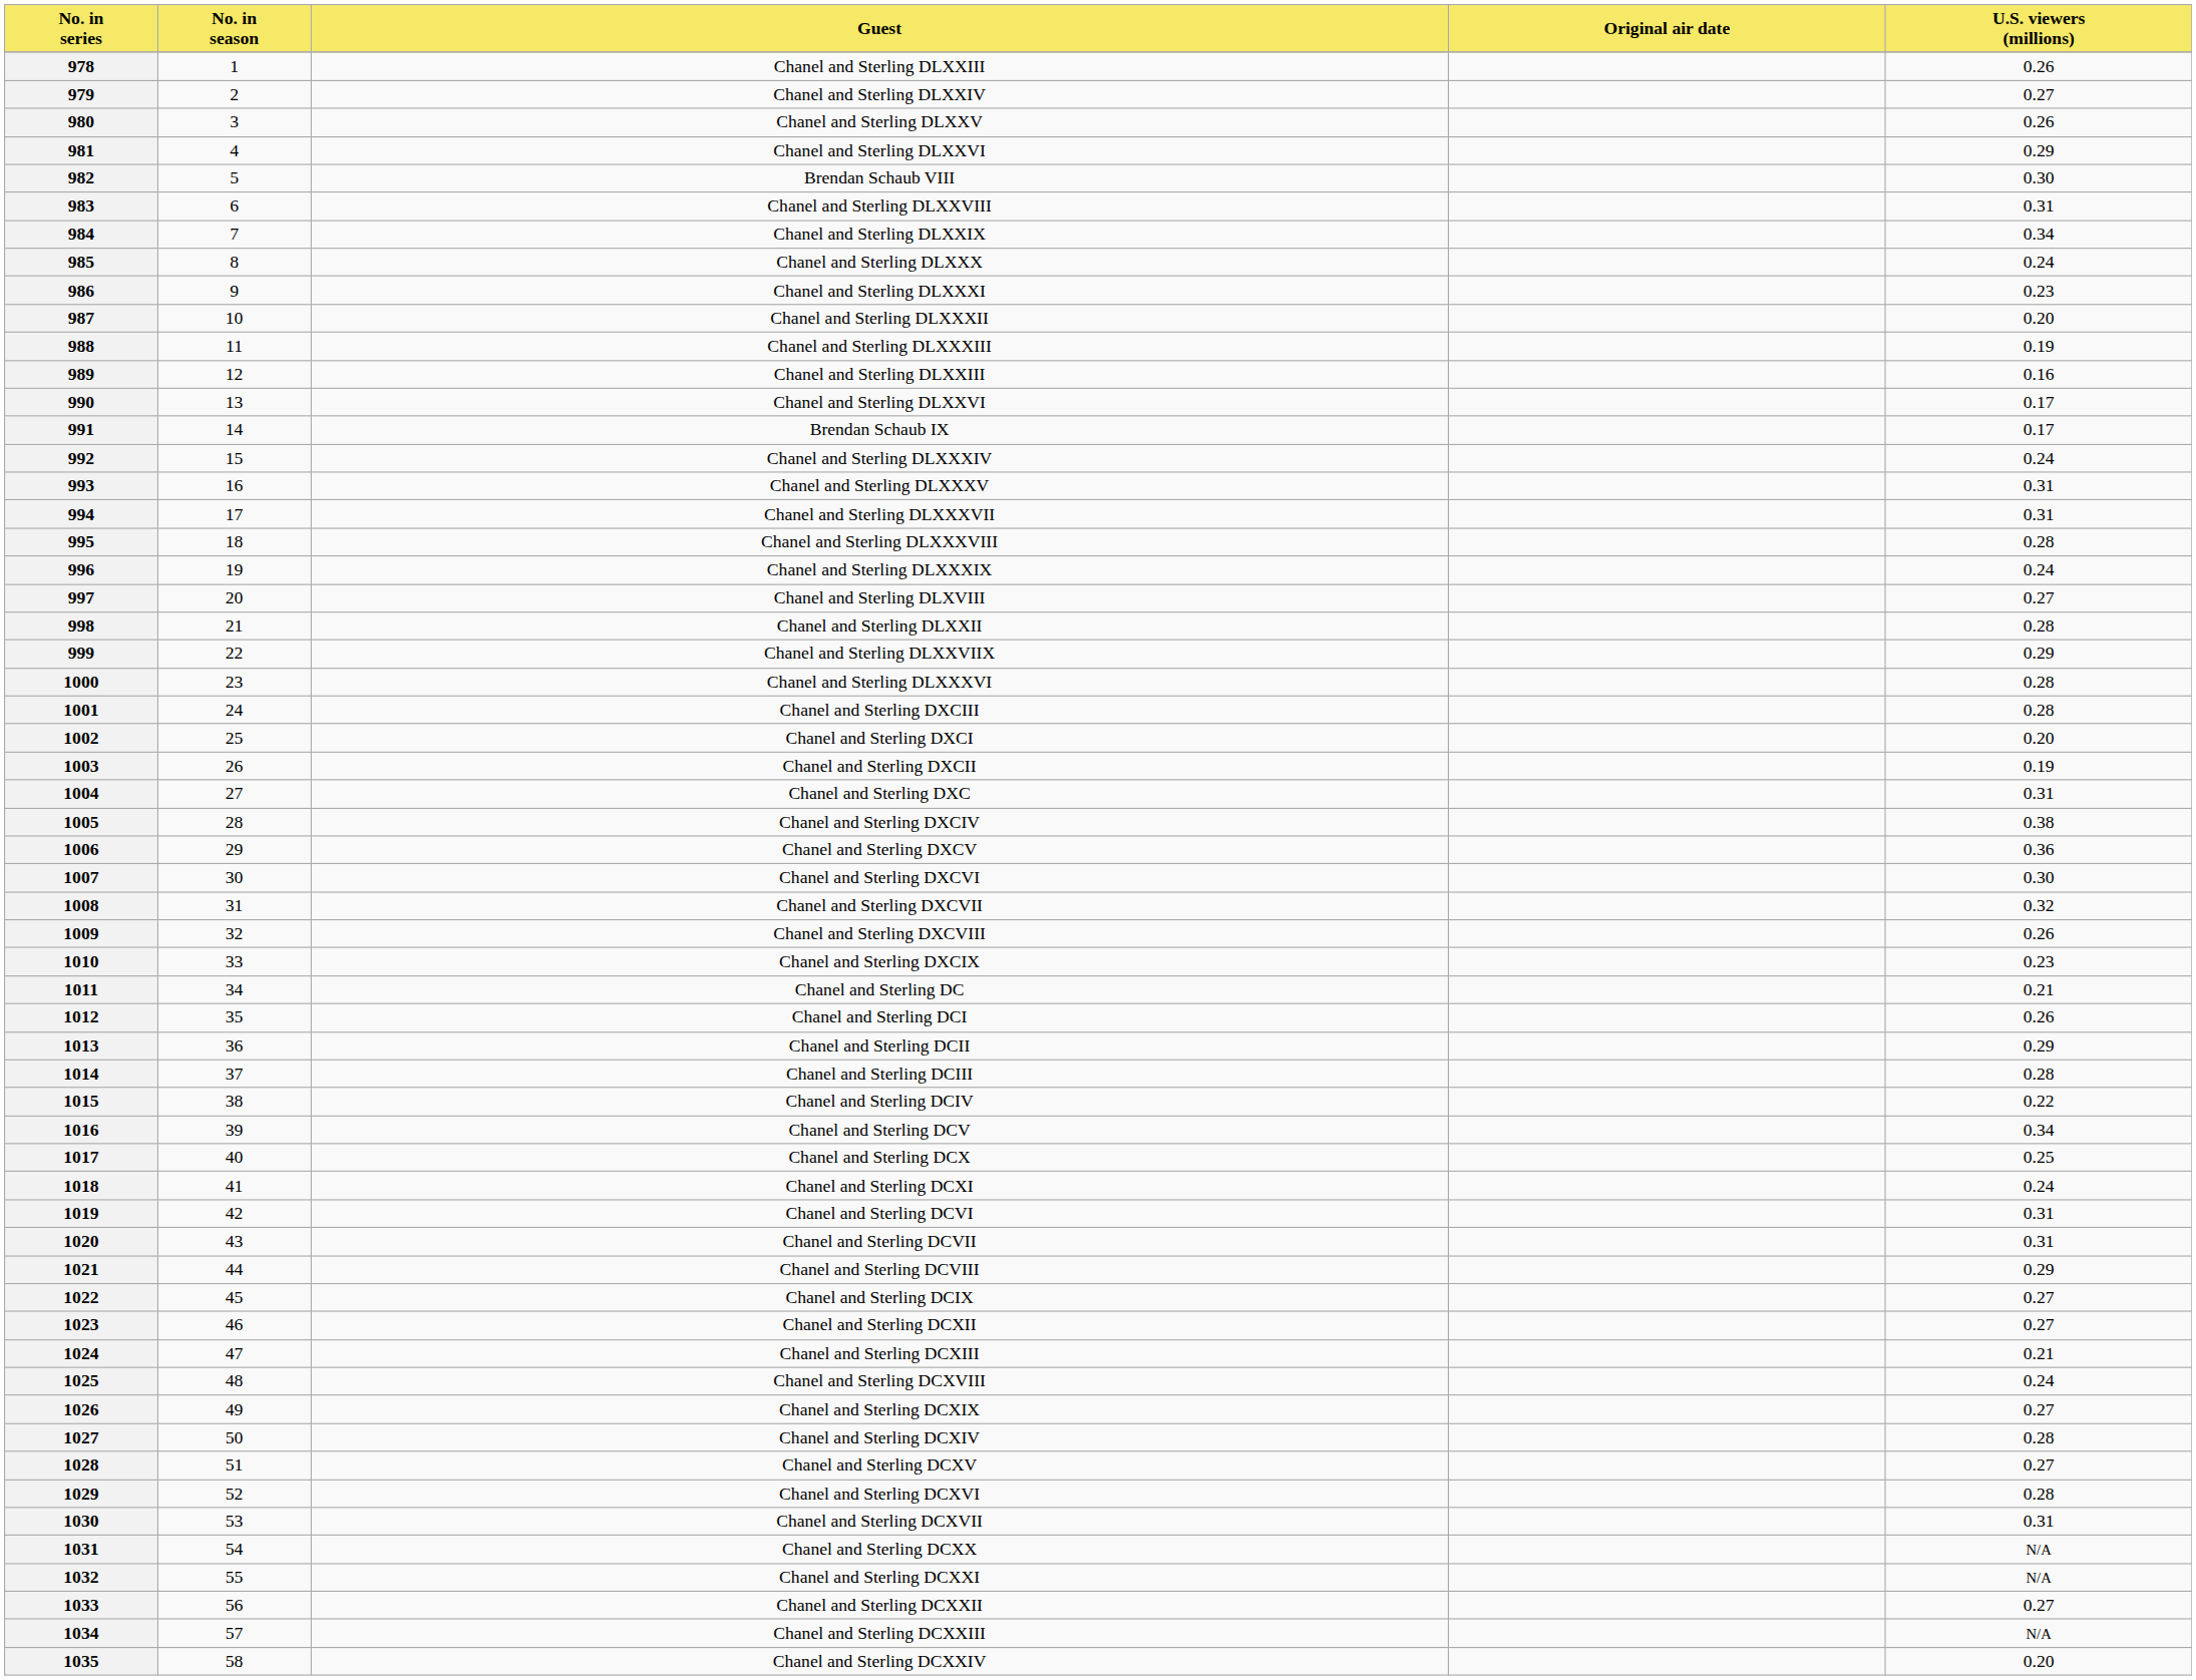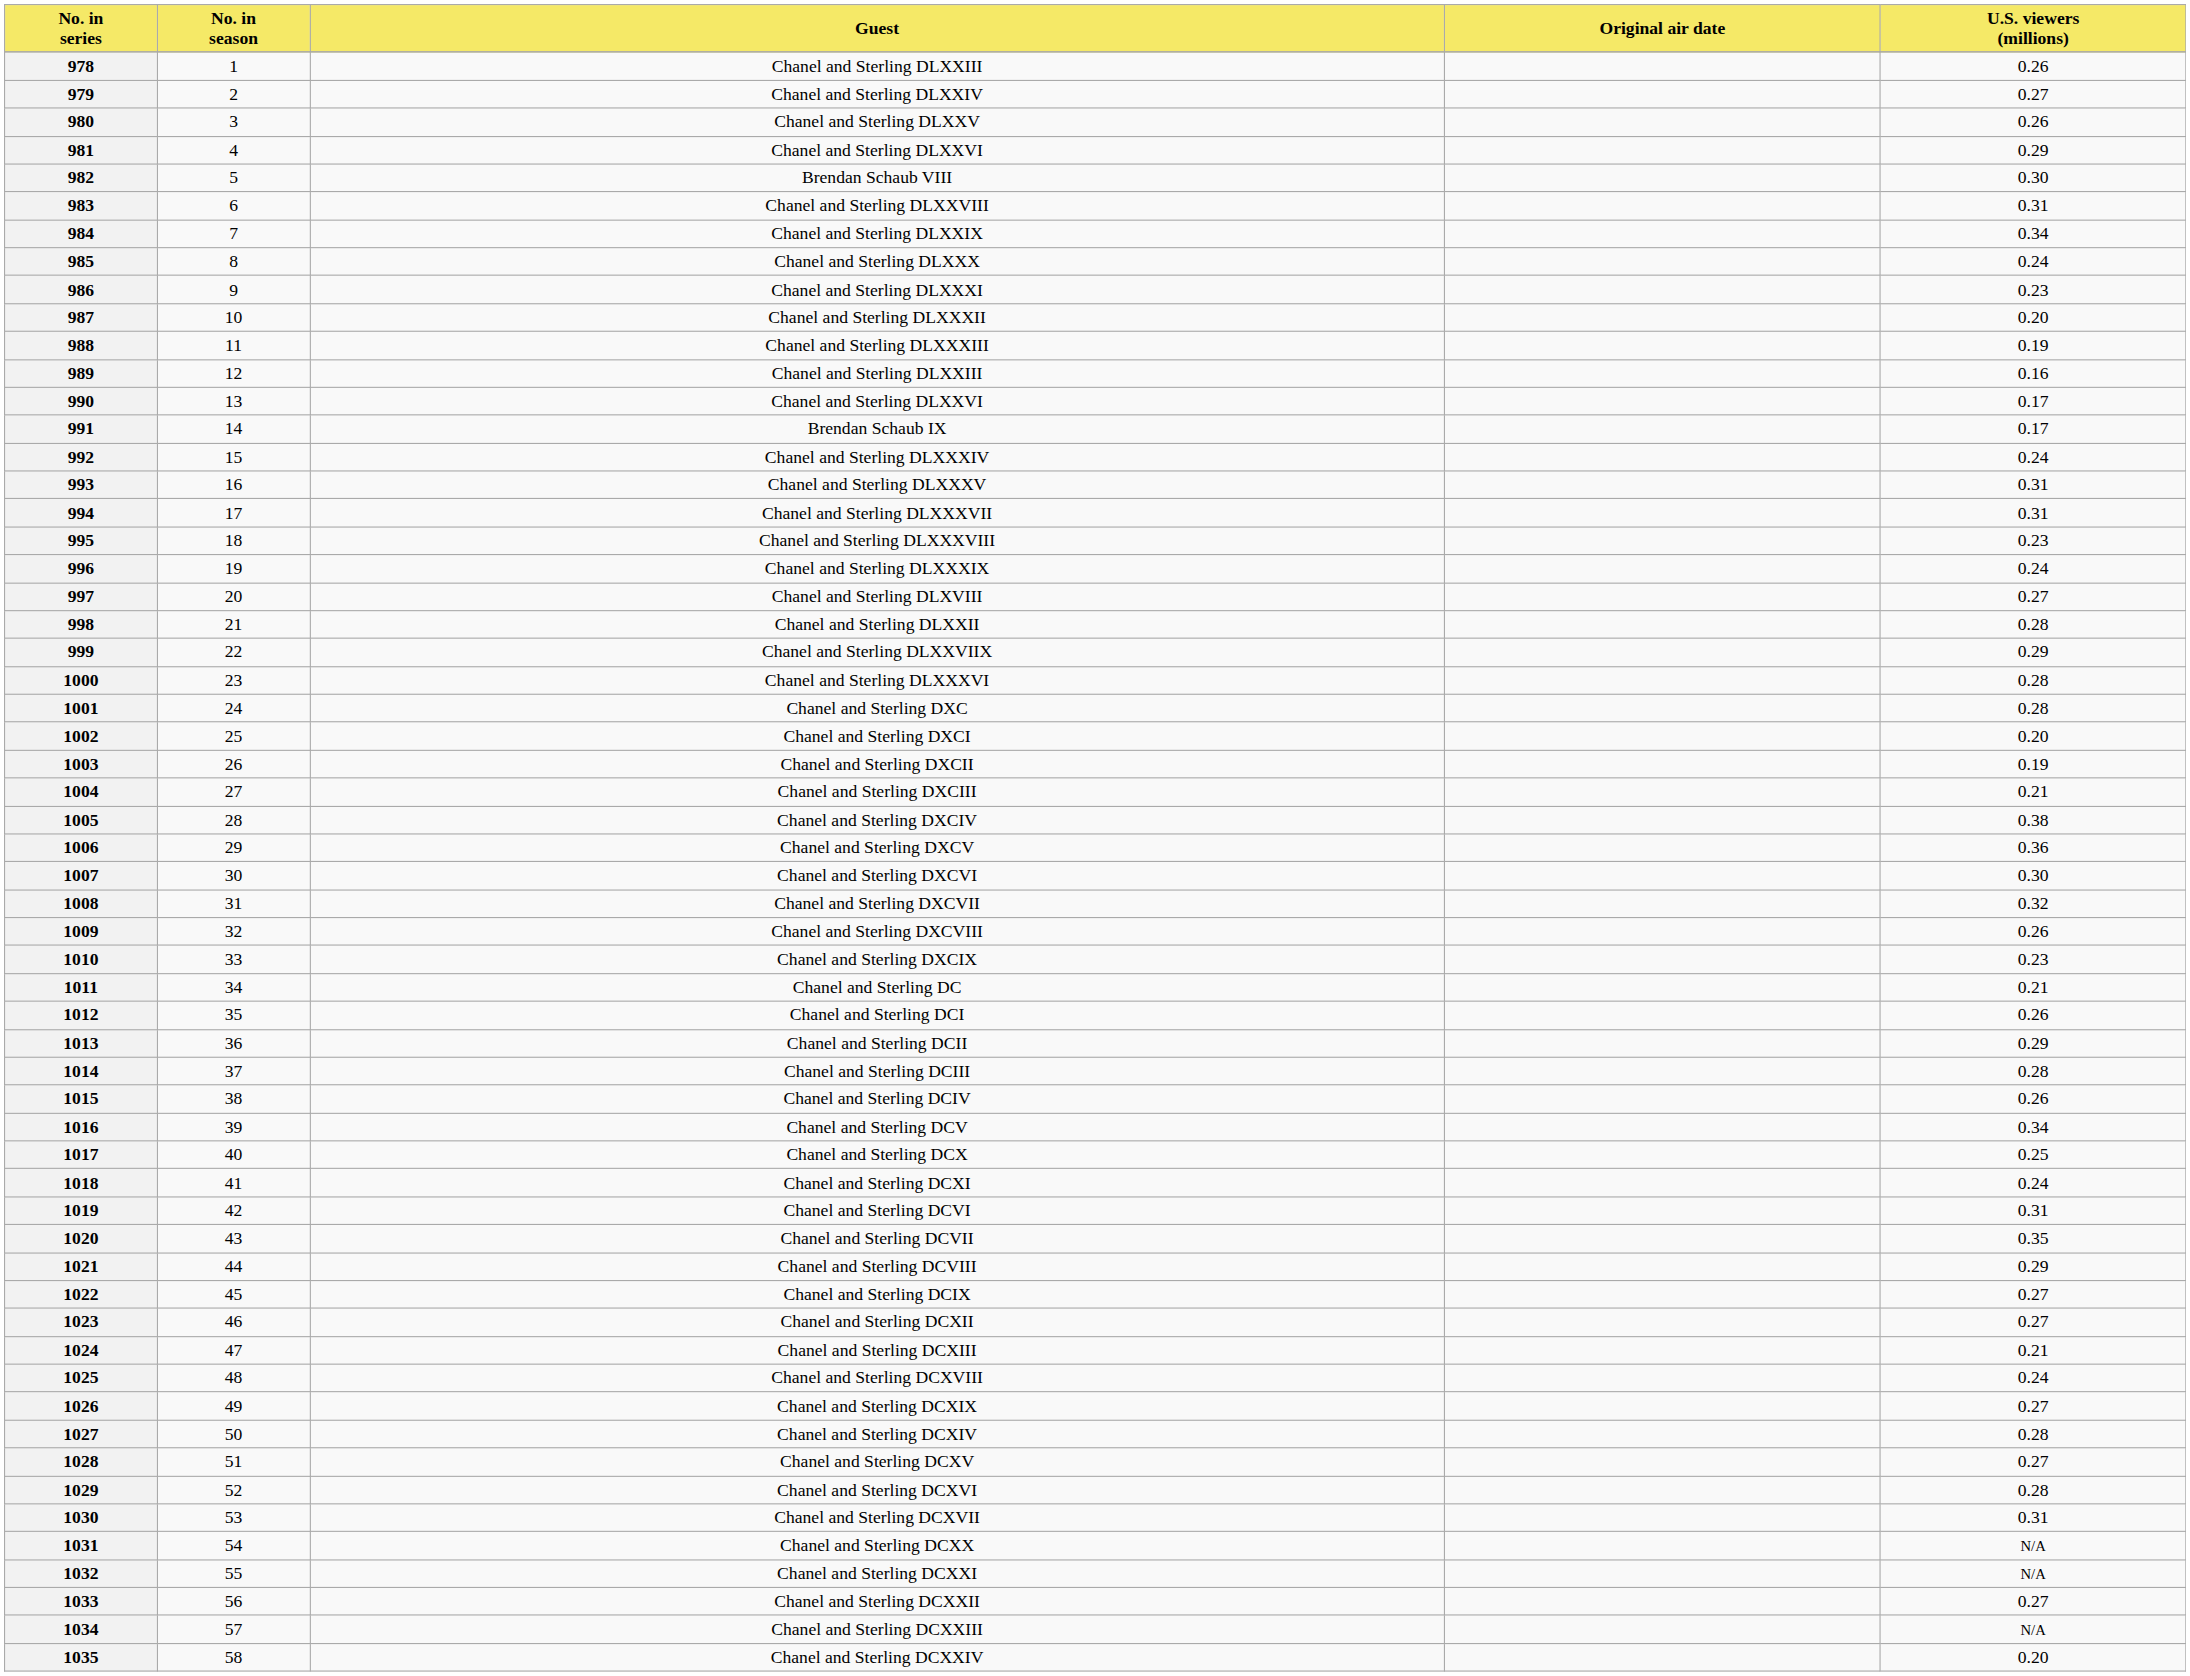 <table class="wikitable plainrowheaders" style="width:100%;text-align: center">
 <tr>
 <th scope="col" style="background-color: #F5E967; color: #000000;" width=7%>No. in<br>series</th>
 <th scope="col" style="background-color: #F5E967; color: #000000;" width=7%>No. in<br>season</th>
 <th scope="col" style="background-color: #F5E967; color: #000000;">Guest</th>
 <th scope="col" style="background-color: #F5E967; color: #000000;" width=20%>Original air date</th>
 <th scope="col" style="background-color: #F5E967; color: #000000;" width=14%>U.S. viewers<br>(millions)</th>
 </tr>
 <tr>
 </tr>
 <tr>
 <th>978</th>
 <td>1</td>
 <td>Chanel and Sterling DLXXIII</td>
 <td></td>
 <td>0.26</td>
 </tr>
 <tr>
 <th>979</th>
 <td>2</td>
 <td>Chanel and Sterling DLXXIV</td>
 <td></td>
 <td>0.27</td>
 </tr>
 <tr>
 <th>980</th>
 <td>3</td>
 <td>Chanel and Sterling DLXXV</td>
 <td></td>
 <td>0.26</td>
 </tr>
 <tr>
 <th>981</th>
 <td>4</td>
 <td>Chanel and Sterling DLXXVI</td>
 <td></td>
 <td>0.29</td>
 </tr>
 <tr>
 <th>982</th>
 <td>5</td>
 <td>Brendan Schaub VIII</td>
 <td></td>
 <td>0.30</td>
 </tr>
 <tr>
 <th>983</th>
 <td>6</td>
 <td>Chanel and Sterling DLXXVIII</td>
 <td></td>
 <td>0.31</td>
 </tr>
 <tr>
 <th>984</th>
 <td>7</td>
 <td>Chanel and Sterling DLXXIX</td>
 <td></td>
 <td>0.34</td>
 </tr>
 <tr>
 <th>985</th>
 <td>8</td>
 <td>Chanel and Sterling DLXXX</td>
 <td></td>
 <td>0.24</td>
 </tr>
 <tr>
 <th>986</th>
 <td>9</td>
 <td>Chanel and Sterling DLXXXI</td>
 <td></td>
 <td>0.23</td>
 </tr>
 <tr>
 <th>987</th>
 <td>10</td>
 <td>Chanel and Sterling DLXXXII</td>
 <td></td>
 <td>0.20</td>
 </tr>
 <tr>
 <th>988</th>
 <td>11</td>
 <td>Chanel and Sterling DLXXXIII</td>
 <td></td>
 <td>0.19</td>
 </tr>
 <tr>
 <th>989</th>
 <td>12</td>
 <td>Chanel and Sterling DLXXIII</td>
 <td></td>
 <td>0.16</td>
 </tr>
 <tr>
 <th>990</th>
 <td>13</td>
 <td>Chanel and Sterling DLXXVI</td>
 <td></td>
 <td>0.17</td>
 </tr>
 <tr>
 <th>991</th>
 <td>14</td>
 <td>Brendan Schaub IX</td>
 <td></td>
 <td>0.17</td>
 </tr>
 <tr>
 <th>992</th>
 <td>15</td>
 <td>Chanel and Sterling DLXXXIV</td>
 <td></td>
 <td>0.24</td>
 </tr>
 <tr>
 <th>993</th>
 <td>16</td>
 <td>Chanel and Sterling DLXXXV</td>
 <td></td>
 <td>0.31</td>
 </tr>
 <tr>
 <th>994</th>
 <td>17</td>
 <td>Chanel and Sterling DLXXXVII</td>
 <td></td>
 <td>0.31</td>
 </tr>
 <tr>
 <th>995</th>
 <td>18</td>
 <td>Chanel and Sterling DLXXXVIII</td>
 <td></td>
-<td>0.28</td>
+<td>0.23</td>
 </tr>
 <tr>
 <th>996</th>
 <td>19</td>
 <td>Chanel and Sterling DLXXXIX</td>
 <td></td>
 <td>0.24</td>
 </tr>
 <tr>
 <th>997</th>
 <td>20</td>
 <td>Chanel and Sterling DLXVIII</td>
 <td></td>
 <td>0.27</td>
 </tr>
 <tr>
 <th>998</th>
 <td>21</td>
 <td>Chanel and Sterling DLXXII</td>
 <td></td>
 <td>0.28</td>
 </tr>
 <tr>
 <th>999</th>
 <td>22</td>
 <td>Chanel and Sterling DLXXVIIX</td>
 <td></td>
 <td>0.29</td>
 </tr>
 <tr>
 <th>1000</th>
 <td>23</td>
 <td>Chanel and Sterling DLXXXVI</td>
 <td></td>
 <td>0.28</td>
 </tr>
 <tr>
 <th>1001</th>
 <td>24</td>
-<td>Chanel and Sterling DXCIII</td>
+<td>Chanel and Sterling DXC</td>
 <td></td>
 <td>0.28</td>
 </tr>
 <tr>
 <th>1002</th>
 <td>25</td>
 <td>Chanel and Sterling DXCI</td>
 <td></td>
 <td>0.20</td>
 </tr>
 <tr>
 <th>1003</th>
 <td>26</td>
 <td>Chanel and Sterling DXCII</td>
 <td></td>
 <td>0.19</td>
 </tr>
 <tr>
 <th>1004</th>
 <td>27</td>
-<td>Chanel and Sterling DXC</td>
+<td>Chanel and Sterling DXCIII</td>
 <td></td>
-<td>0.31</td>
+<td>0.21</td>
 </tr>
 <tr>
 <th>1005</th>
 <td>28</td>
 <td>Chanel and Sterling DXCIV</td>
 <td></td>
 <td>0.38</td>
 </tr>
 <tr>
 <th>1006</th>
 <td>29</td>
 <td>Chanel and Sterling DXCV</td>
 <td></td>
 <td>0.36</td>
 </tr>
 <tr>
 <th>1007</th>
 <td>30</td>
 <td>Chanel and Sterling DXCVI</td>
 <td></td>
 <td>0.30</td>
 </tr>
 <tr>
 <th>1008</th>
 <td>31</td>
 <td>Chanel and Sterling DXCVII</td>
 <td></td>
 <td>0.32</td>
 </tr>
 <tr>
 <th>1009</th>
 <td>32</td>
 <td>Chanel and Sterling DXCVIII</td>
 <td></td>
 <td>0.26</td>
 </tr>
 <tr>
 <th>1010</th>
 <td>33</td>
 <td>Chanel and Sterling DXCIX</td>
 <td></td>
 <td>0.23</td>
 </tr>
 <tr>
 <th>1011</th>
 <td>34</td>
 <td>Chanel and Sterling DC</td>
 <td></td>
 <td>0.21</td>
 </tr>
 <tr>
 <th>1012</th>
 <td>35</td>
 <td>Chanel and Sterling DCI</td>
 <td></td>
 <td>0.26</td>
 </tr>
 <tr>
 <th>1013</th>
 <td>36</td>
 <td>Chanel and Sterling DCII</td>
 <td></td>
 <td>0.29</td>
 </tr>
 <tr>
 <th>1014</th>
 <td>37</td>
 <td>Chanel and Sterling DCIII</td>
 <td></td>
 <td>0.28</td>
 </tr>
 <tr>
 <th>1015</th>
 <td>38</td>
 <td>Chanel and Sterling DCIV</td>
 <td></td>
-<td>0.22</td>
+<td>0.26</td>
 </tr>
 <tr>
 <th>1016</th>
 <td>39</td>
 <td>Chanel and Sterling DCV</td>
 <td></td>
 <td>0.34</td>
 </tr>
 <tr>
 <th>1017</th>
 <td>40</td>
 <td>Chanel and Sterling DCX</td>
 <td></td>
 <td>0.25</td>
 </tr>
 <tr>
 <th>1018</th>
 <td>41</td>
 <td>Chanel and Sterling DCXI</td>
 <td></td>
 <td>0.24</td>
 </tr>
 <tr>
 <th>1019</th>
 <td>42</td>
 <td>Chanel and Sterling DCVI</td>
 <td></td>
 <td>0.31</td>
 </tr>
 <tr>
 <th>1020</th>
 <td>43</td>
 <td>Chanel and Sterling DCVII</td>
 <td></td>
-<td>0.31</td>
+<td>0.35</td>
 </tr>
 <tr>
 <th>1021</th>
 <td>44</td>
 <td>Chanel and Sterling DCVIII</td>
 <td></td>
 <td>0.29</td>
 </tr>
 <tr>
 <th>1022</th>
 <td>45</td>
 <td>Chanel and Sterling DCIX</td>
 <td></td>
 <td>0.27</td>
 </tr>
 <tr>
 <th>1023</th>
 <td>46</td>
 <td>Chanel and Sterling DCXII</td>
 <td></td>
 <td>0.27</td>
 </tr>
 <tr>
 <th>1024</th>
 <td>47</td>
 <td>Chanel and Sterling DCXIII</td>
 <td></td>
 <td>0.21</td>
 </tr>
 <tr>
 <th>1025</th>
 <td>48</td>
 <td>Chanel and Sterling DCXVIII</td>
 <td></td>
 <td>0.24</td>
 </tr>
 <tr>
 <th>1026</th>
 <td>49</td>
 <td>Chanel and Sterling DCXIX</td>
 <td></td>
 <td>0.27</td>
 </tr>
 <tr>
 <th>1027</th>
 <td>50</td>
 <td>Chanel and Sterling DCXIV</td>
 <td></td>
 <td>0.28</td>
 </tr>
 <tr>
 <th>1028</th>
 <td>51</td>
 <td>Chanel and Sterling DCXV</td>
 <td></td>
 <td>0.27</td>
 </tr>
 <tr>
 <th>1029</th>
 <td>52</td>
 <td>Chanel and Sterling DCXVI</td>
 <td></td>
 <td>0.28</td>
 </tr>
 <tr>
 <th>1030</th>
 <td>53</td>
 <td>Chanel and Sterling DCXVII</td>
 <td></td>
 <td>0.31</td>
 </tr>
 <tr>
 <th>1031</th>
 <td>54</td>
 <td>Chanel and Sterling DCXX</td>
 <td></td>
 <td><span><small>N/A</small></span></td>
 </tr>
 <tr>
 <th>1032</th>
 <td>55</td>
 <td>Chanel and Sterling DCXXI</td>
 <td></td>
 <td><span><small>N/A</small></span></td>
 </tr>
 <tr>
 <th>1033</th>
 <td>56</td>
 <td>Chanel and Sterling DCXXII</td>
 <td></td>
 <td>0.27</td>
 </tr>
 <tr>
 <th>1034</th>
 <td>57</td>
 <td>Chanel and Sterling DCXXIII</td>
 <td></td>
 <td><span><small>N/A</small></span></td>
 </tr>
 <tr>
 <th>1035</th>
 <td>58</td>
 <td>Chanel and Sterling DCXXIV</td>
 <td></td>
 <td>0.20</td>
 </tr>
 </table>
